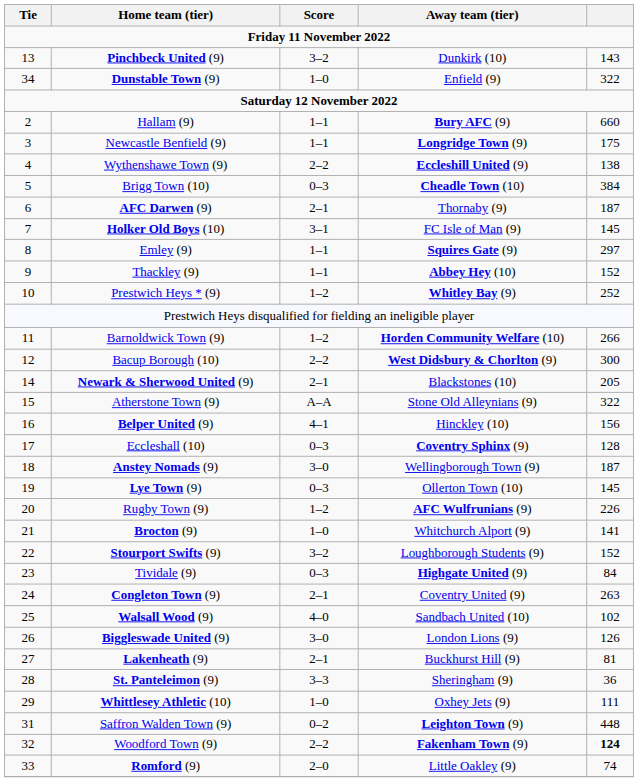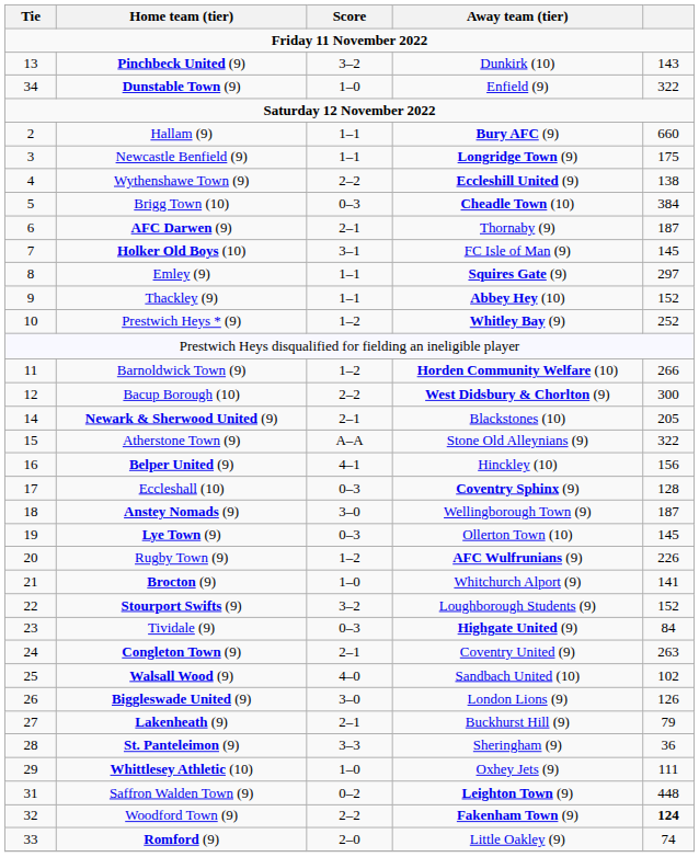 <table class="wikitable" style="width:700px;text-align:center;font-size:90%">
 <tr>
 <th scope="col" style="width: 7.50%">Tie</th>
 <th scope="col" style="width:36.25%">Home team (tier)</th>
 <th scope="col" style="width:12.50%">Score</th>
 <th scope="col" style="width:36.25%">Away team (tier)</th>
 <th scope="col" style="width: 7.50%"></th>
 </tr>
 <tr>
 <td colspan="5"><strong>Friday 11 November 2022</strong></td>
 </tr>
 <tr>
 <td>13</td>
 <td><strong><a href='#'>Pinchbeck United</a></strong> (9)</td>
 <td>3–2</td>
 <td><a href='#'>Dunkirk</a> (10)</td>
 <td>143</td>
 </tr>
 <tr>
 <td>34</td>
 <td><strong><a href='#'>Dunstable Town</a></strong> (9)</td>
 <td>1–0</td>
 <td><a href='#'>Enfield</a> (9)</td>
 <td>322</td>
 </tr>
 <tr>
 <td colspan="5"><strong>Saturday 12 November 2022</strong></td>
 </tr>
 <tr>
 <td>2</td>
 <td><a href='#'>Hallam</a> (9)</td>
 <td>1–1 </td>
 <td><strong><a href='#'>Bury AFC</a></strong> (9)</td>
 <td>660</td>
 </tr>
 <tr>
 <td>3</td>
 <td><a href='#'>Newcastle Benfield</a> (9)</td>
 <td>1–1 </td>
 <td><strong><a href='#'>Longridge Town</a></strong> (9)</td>
 <td>175</td>
 </tr>
 <tr>
 <td>4</td>
 <td><a href='#'>Wythenshawe Town</a> (9)</td>
 <td>2–2 </td>
 <td><strong><a href='#'>Eccleshill United</a></strong> (9)</td>
 <td>138</td>
 </tr>
 <tr>
 <td>5</td>
 <td><a href='#'>Brigg Town</a> (10)</td>
 <td>0–3</td>
 <td><strong><a href='#'>Cheadle Town</a></strong> (10)</td>
 <td>384</td>
 </tr>
 <tr>
 <td>6</td>
 <td><strong><a href='#'>AFC Darwen</a></strong> (9)</td>
 <td>2–1</td>
 <td><a href='#'>Thornaby</a> (9)</td>
 <td>187</td>
 </tr>
 <tr>
 <td>7</td>
 <td><strong><a href='#'>Holker Old Boys</a></strong> (10)</td>
 <td>3–1</td>
 <td><a href='#'>FC Isle of Man</a> (9)</td>
 <td>145</td>
 </tr>
 <tr>
 <td>8</td>
 <td><a href='#'>Emley</a> (9)</td>
 <td>1–1 </td>
 <td><strong><a href='#'>Squires Gate</a></strong> (9)</td>
 <td>297</td>
 </tr>
 <tr>
 <td>9</td>
 <td><a href='#'>Thackley</a> (9)</td>
 <td>1–1 </td>
 <td><strong><a href='#'>Abbey Hey</a></strong> (10)</td>
 <td>152</td>
 </tr>
 <tr>
 <td>10</td>
 <td><a href='#'>Prestwich Heys *</a> (9)</td>
 <td>1–2</td>
 <td><strong><a href='#'>Whitley Bay</a></strong> (9)</td>
 <td>252</td>
 </tr>
 <tr>
 <td colspan="5" style="background:GhostWhite;height:20px;text-align:center">Prestwich Heys disqualified for fielding an ineligible player</td>
 </tr>
 <tr>
 <td>11</td>
 <td><a href='#'>Barnoldwick Town</a> (9)</td>
 <td>1–2</td>
 <td><strong><a href='#'>Horden Community Welfare</a></strong> (10)</td>
 <td>266</td>
 </tr>
 <tr>
 <td>12</td>
 <td><a href='#'>Bacup Borough</a> (10)</td>
 <td>2–2 </td>
 <td><strong><a href='#'>West Didsbury & Chorlton</a></strong> (9)</td>
 <td>300</td>
 </tr>
 <tr>
 <td>14</td>
 <td><strong><a href='#'>Newark & Sherwood United</a></strong> (9)</td>
 <td>2–1</td>
 <td><a href='#'>Blackstones</a> (10)</td>
 <td>205</td>
 </tr>
 <tr>
 <td>15</td>
 <td><a href='#'>Atherstone Town</a> (9)</td>
 <td>A–A</td>
 <td><a href='#'>Stone Old Alleynians</a> (9)</td>
 <td>322</td>
 </tr>
 <tr>
 <td>16</td>
 <td><strong><a href='#'>Belper United</a></strong> (9)</td>
 <td>4–1</td>
 <td><a href='#'>Hinckley</a> (10)</td>
 <td>156</td>
 </tr>
 <tr>
 <td>17</td>
 <td><a href='#'>Eccleshall</a> (10)</td>
 <td>0–3</td>
 <td><strong><a href='#'>Coventry Sphinx</a></strong> (9)</td>
 <td>128</td>
 </tr>
 <tr>
 <td>18</td>
 <td><strong><a href='#'>Anstey Nomads</a></strong> (9)</td>
 <td>3–0</td>
 <td><a href='#'>Wellingborough Town</a> (9)</td>
 <td>187</td>
 </tr>
 <tr>
 <td>19</td>
 <td><strong><a href='#'>Lye Town</a></strong> (9)</td>
 <td>0–3</td>
 <td><a href='#'>Ollerton Town</a> (10)</td>
 <td>145</td>
 </tr>
 <tr>
 <td>20</td>
 <td><a href='#'>Rugby Town</a> (9)</td>
 <td>1–2</td>
 <td><strong><a href='#'>AFC Wulfrunians</a></strong> (9)</td>
 <td>226</td>
 </tr>
 <tr>
 <td>21</td>
 <td><strong><a href='#'>Brocton</a></strong> (9)</td>
 <td>1–0</td>
 <td><a href='#'>Whitchurch Alport</a> (9)</td>
 <td>141</td>
 </tr>
 <tr>
 <td>22</td>
 <td><strong><a href='#'>Stourport Swifts</a></strong> (9)</td>
 <td>3–2</td>
 <td><a href='#'>Loughborough Students</a> (9)</td>
 <td>152</td>
 </tr>
 <tr>
 <td>23</td>
 <td><a href='#'>Tividale</a> (9)</td>
 <td>0–3</td>
 <td><strong><a href='#'>Highgate United</a></strong> (9)</td>
 <td>84</td>
 </tr>
 <tr>
 <td>24</td>
 <td><strong><a href='#'>Congleton Town</a></strong> (9)</td>
 <td>2–1</td>
 <td><a href='#'>Coventry United</a> (9)</td>
 <td>263</td>
 </tr>
 <tr>
 <td>25</td>
 <td><strong><a href='#'>Walsall Wood</a></strong> (9)</td>
 <td>4–0</td>
 <td><a href='#'>Sandbach United</a> (10)</td>
 <td>102</td>
 </tr>
 <tr>
 <td>26</td>
 <td><strong><a href='#'>Biggleswade United</a></strong> (9)</td>
 <td>3–0</td>
 <td><a href='#'>London Lions</a> (9)</td>
 <td>126</td>
 </tr>
 <tr>
 <td>27</td>
 <td><strong><a href='#'>Lakenheath</a></strong> (9)</td>
 <td>2–1</td>
 <td><a href='#'>Buckhurst Hill</a> (9)</td>
-<td>81</td>
+<td>79</td>
 </tr>
 <tr>
 <td>28</td>
 <td><strong><a href='#'>St. Panteleimon</a></strong> (9)</td>
 <td>3–3 </td>
 <td><a href='#'>Sheringham</a> (9)</td>
 <td>36</td>
 </tr>
 <tr>
 <td>29</td>
 <td><strong><a href='#'>Whittlesey Athletic</a></strong> (10)</td>
 <td>1–0</td>
 <td><a href='#'>Oxhey Jets</a> (9)</td>
 <td>111</td>
 </tr>
 <tr>
 <td>31</td>
 <td><a href='#'>Saffron Walden Town</a> (9)</td>
 <td>0–2</td>
 <td><strong><a href='#'>Leighton Town</a></strong> (9)</td>
 <td>448</td>
 </tr>
 <tr>
 <td>32</td>
 <td><a href='#'>Woodford Town</a> (9)</td>
 <td>2–2 </td>
 <td><strong><a href='#'>Fakenham Town</a></strong> (9)</td>
 <td><strong>124</strong></td>
 </tr>
 <tr>
 <td>33</td>
 <td><strong><a href='#'>Romford</a></strong> (9)</td>
 <td>2–0</td>
 <td><a href='#'>Little Oakley</a> (9)</td>
 <td>74</td>
 </tr>
 <tr>
 </tr>
 </table>
